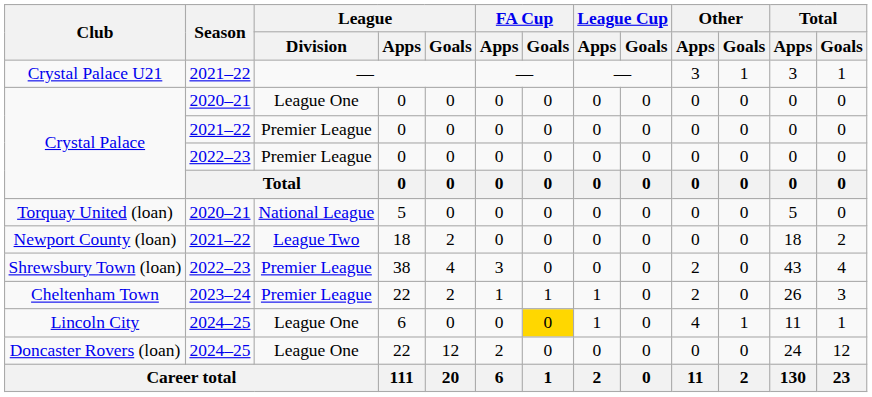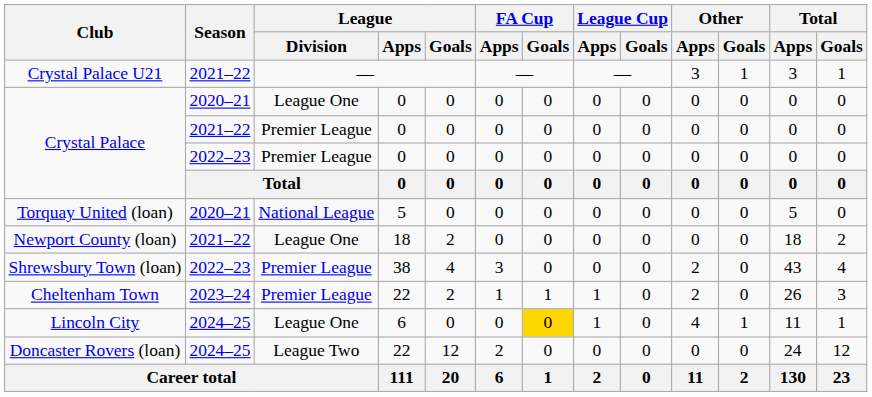 <table class="wikitable" style="text-align: center;">
 <tr>
 <th rowspan=2>Club</th>
 <th rowspan=2>Season</th>
 <th colspan=3>League</th>
 <th colspan=2><a href='#'>FA Cup</a></th>
 <th colspan=2><a href='#'>League Cup</a></th>
 <th colspan=2>Other</th>
 <th colspan=2>Total</th>
 </tr>
 <tr>
 <th>Division</th>
 <th>Apps</th>
 <th>Goals</th>
 <th>Apps</th>
 <th>Goals</th>
 <th>Apps</th>
 <th>Goals</th>
 <th>Apps</th>
 <th>Goals</th>
 <th>Apps</th>
 <th>Goals</th>
 </tr>
 <tr>
 <td><a href='#'>Crystal Palace U21</a></td>
 <td><a href='#'>2021–22</a></td>
 <td colspan="3">—</td>
 <td colspan="2">—</td>
 <td colspan="2">—</td>
 <td>3</td>
 <td>1</td>
 <td>3</td>
 <td>1</td>
 </tr>
 <tr>
 <td rowspan=4><a href='#'>Crystal Palace</a></td>
 <td><a href='#'>2020–21</a></td>
 <td>League One</td>
 <td>0</td>
 <td>0</td>
 <td>0</td>
 <td>0</td>
 <td>0</td>
 <td>0</td>
 <td>0</td>
 <td>0</td>
 <td>0</td>
 <td>0</td>
 </tr>
 <tr>
 <td><a href='#'>2021–22</a></td>
 <td>Premier League</td>
 <td>0</td>
 <td>0</td>
 <td>0</td>
 <td>0</td>
 <td>0</td>
 <td>0</td>
 <td>0</td>
 <td>0</td>
 <td>0</td>
 <td>0</td>
 </tr>
 <tr>
 <td><a href='#'>2022–23</a></td>
 <td>Premier League</td>
 <td>0</td>
 <td>0</td>
 <td>0</td>
 <td>0</td>
 <td>0</td>
 <td>0</td>
 <td>0</td>
 <td>0</td>
 <td>0</td>
 <td>0</td>
 </tr>
 <tr>
 <th colspan=2>Total</th>
 <th>0</th>
 <th>0</th>
 <th>0</th>
 <th>0</th>
 <th>0</th>
 <th>0</th>
 <th>0</th>
 <th>0</th>
 <th>0</th>
 <th>0</th>
 </tr>
 <tr>
 <td><a href='#'>Torquay United</a> (loan)</td>
 <td><a href='#'>2020–21</a></td>
 <td><a href='#'>National League</a></td>
 <td>5</td>
 <td>0</td>
 <td>0</td>
 <td>0</td>
 <td>0</td>
 <td>0</td>
 <td>0</td>
 <td>0</td>
 <td>5</td>
 <td>0</td>
 </tr>
 <tr>
 <td><a href='#'>Newport County</a> (loan)</td>
 <td><a href='#'>2021–22</a></td>
-<td><a href='#'>League Two</a></td>
+<td>League One</td>
 <td>18</td>
 <td>2</td>
 <td>0</td>
 <td>0</td>
 <td>0</td>
 <td>0</td>
 <td>0</td>
 <td>0</td>
 <td>18</td>
 <td>2</td>
 </tr>
 <tr>
 <td><a href='#'>Shrewsbury Town</a> (loan)</td>
 <td><a href='#'>2022–23</a></td>
 <td><a href='#'>Premier League</a></td>
 <td>38</td>
 <td>4</td>
 <td>3</td>
 <td>0</td>
 <td>0</td>
 <td>0</td>
 <td>2</td>
 <td>0</td>
 <td>43</td>
 <td>4</td>
 </tr>
 <tr>
 <td><a href='#'>Cheltenham Town</a></td>
 <td><a href='#'>2023–24</a></td>
 <td><a href='#'>Premier League</a></td>
 <td>22</td>
 <td>2</td>
 <td>1</td>
 <td>1</td>
 <td>1</td>
 <td>0</td>
 <td>2</td>
 <td>0</td>
 <td>26</td>
 <td>3</td>
 </tr>
 <tr>
 <td><a href='#'>Lincoln City</a></td>
 <td><a href='#'>2024–25</a></td>
 <td>League One</td>
 <td>6</td>
 <td>0</td>
 <td>0</td>
 <td style="background: gold;">0</td>
 <td>1</td>
 <td>0</td>
 <td>4</td>
 <td>1</td>
 <td>11</td>
 <td>1</td>
 </tr>
 <tr>
 <td><a href='#'>Doncaster Rovers</a> (loan)</td>
 <td><a href='#'>2024–25</a></td>
-<td>League One</td>
+<td>League Two</td>
 <td>22</td>
 <td>12</td>
 <td>2</td>
 <td>0</td>
 <td>0</td>
 <td>0</td>
 <td>0</td>
 <td>0</td>
 <td>24</td>
 <td>12</td>
 </tr>
 <tr>
 <th colspan=3>Career total</th>
 <th>111</th>
 <th>20</th>
 <th>6</th>
 <th>1</th>
 <th>2</th>
 <th>0</th>
 <th>11</th>
 <th>2</th>
 <th>130</th>
 <th>23</th>
 </tr>
 </table>
